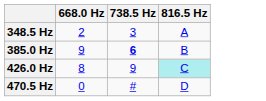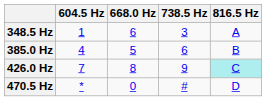 <table class="wikitable">
 <tr>
 <th align=center></th>
+<th align=center>604.5 Hz</th>
 <th align=center>668.0 Hz</th>
 <th align=center>738.5 Hz</th>
 <th align=center>816.5 Hz</th>
 </tr>
 <tr>
 <th align=center>348.5 Hz</th>
-<td align=center><a href='#'>2</a></td>
+<td align=center><a href='#'>1</a></td>
+<td align=center><a href='#'>6</a></td>
 <td align=center><a href='#'>3</a></td>
 <td align=center><a href='#'>A</a></td>
 </tr>
 <tr>
 <th align=center>385.0 Hz</th>
-<td align=center><a href='#'>9</a></td>
-<td align=center><strong><a href='#'>6</a></strong></td>
+<td align=center><a href='#'>4</a></td>
+<td align=center><a href='#'>5</a></td>
+<td align=center><a href='#'>6</a></td>
 <td align=center><a href='#'>B</a></td>
 </tr>
 <tr>
 <th align=center>426.0 Hz</th>
+<td align=center><a href='#'>7</a></td>
 <td align=center><a href='#'>8</a></td>
 <td align=center><a href='#'>9</a></td>
 <td align=center style="background: paleturquoise;"><a href='#'>C</a></td>
 </tr>
 <tr>
 <th align=center>470.5 Hz</th>
+<td align=center><a href='#'>*</a></td>
 <td align=center><a href='#'>0</a></td>
 <td align=center><a href='#'>#</a></td>
 <td align=center><a href='#'>D</a></td>
 </tr>
 </table>
